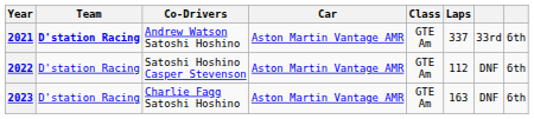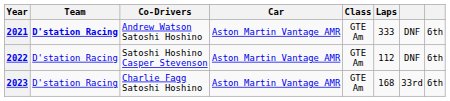 <table class="wikitable" style="text-align:center; font-size:90%">
 <tr>
 <th>Year</th>
 <th>Team</th>
 <th>Co-Drivers</th>
 <th>Car</th>
 <th>Class</th>
 <th>Laps</th>
 <th></th>
 <th></th>
 </tr>
 <tr>
 <th><a href='#'>2021</a></th>
 <td align="left"><strong> <a href='#'>D'station Racing</a></strong></td>
 <td align="left"> <a href='#'>Andrew Watson</a><br> Satoshi Hoshino</td>
 <td align="left"><a href='#'>Aston Martin Vantage AMR</a></td>
 <td>GTE<br>Am</td>
-<td>337</td>
-<td>33rd</td>
+<td>333</td>
+<td>DNF</td>
 <td>6th</td>
 </tr>
 <tr>
 <th><a href='#'>2022</a></th>
 <td align="left"> <a href='#'>D'station Racing</a></td>
 <td align="left"> Satoshi Hoshino <br> <a href='#'>Casper Stevenson</a></td>
 <td align="left"><a href='#'>Aston Martin Vantage AMR</a></td>
 <td>GTE<br>Am</td>
 <td>112</td>
 <td>DNF</td>
 <td>6th</td>
 </tr>
 <tr>
 <th><a href='#'>2023</a></th>
 <td align="left"> <a href='#'>D'station Racing</a></td>
 <td align="left"> <a href='#'>Charlie Fagg</a><br> Satoshi Hoshino</td>
 <td align="left"><a href='#'>Aston Martin Vantage AMR</a></td>
 <td>GTE<br>Am</td>
-<td>163</td>
-<td>DNF</td>
+<td>168</td>
+<td>33rd</td>
 <td>6th</td>
 </tr>
 </table>
